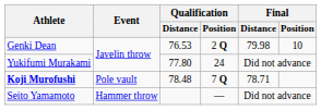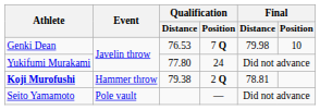 <table class=wikitable style="font-size:90%">
 <tr>
 <th rowspan="2">Athlete</th>
 <th rowspan="2">Event</th>
 <th colspan="2">Qualification</th>
 <th colspan="2">Final</th>
 </tr>
 <tr style="font-size:95%">
 <th>Distance</th>
 <th>Position</th>
 <th>Distance</th>
 <th>Position</th>
 </tr>
 <tr align=center>
 <td align=left><a href='#'>Genki Dean</a></td>
 <td align=left rowspan=2><a href='#'>Javelin throw</a></td>
 <td>76.53</td>
-<td>2 <strong>Q</strong></td>
+<td>7 <strong>Q</strong></td>
 <td>79.98</td>
 <td>10</td>
 </tr>
 <tr align=center>
 <td align=left><a href='#'>Yukifumi Murakami</a></td>
 <td>77.80</td>
 <td>24</td>
 <td colspan=2>Did not advance</td>
 </tr>
 <tr align=center>
 <td align=left><strong><a href='#'>Koji Murofushi</a></strong></td>
-<td align=left><a href='#'>Pole vault</a></td>
-<td>78.48</td>
-<td>7 <strong>Q</strong></td>
-<td>78.71</td>
+<td align=left><a href='#'>Hammer throw</a></td>
+<td>79.38</td>
+<td>2 <strong>Q</strong></td>
+<td>78.81</td>
 <td></td>
 </tr>
 <tr align=center>
 <td align=left><a href='#'>Seito Yamamoto</a></td>
-<td align=left><a href='#'>Hammer throw</a></td>
+<td align=left><a href='#'>Pole vault</a></td>
 <td></td>
 <td>—</td>
 <td colspan=2>Did not advance</td>
 </tr>
 </table>
